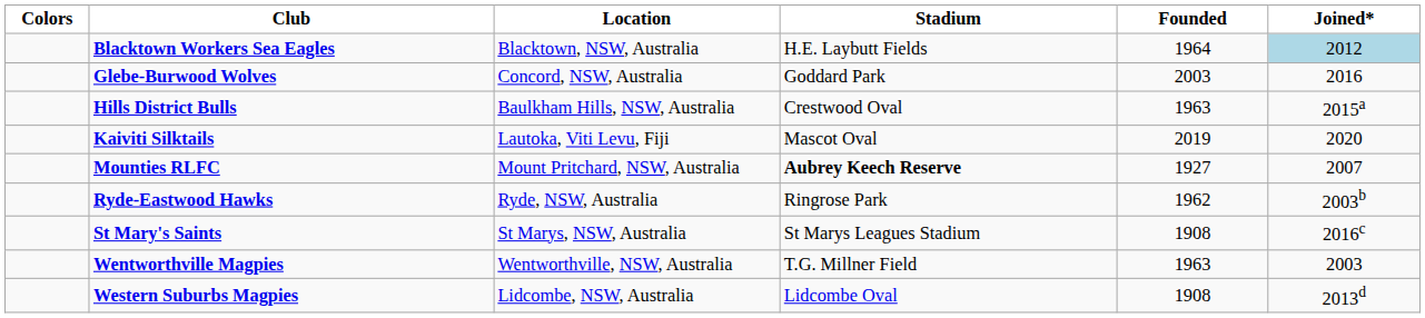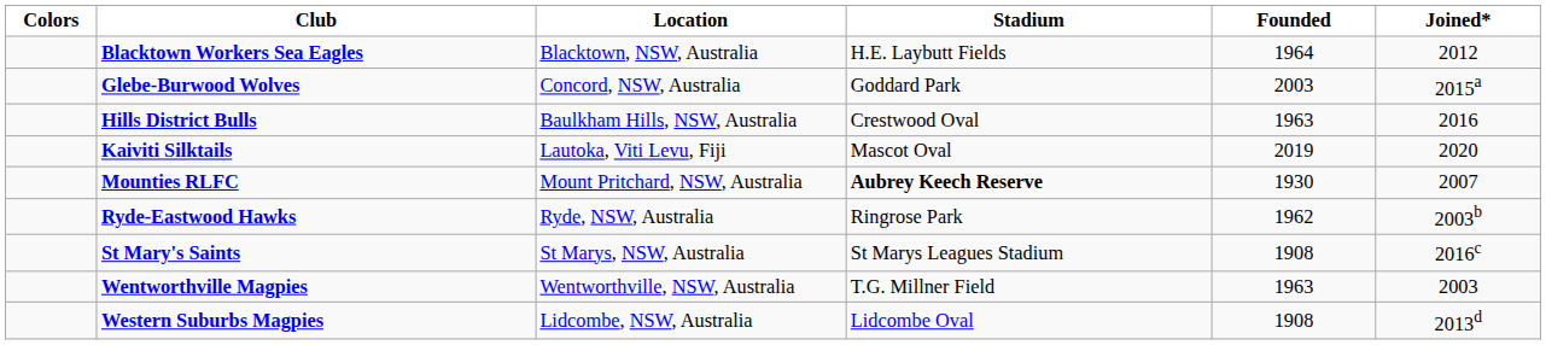 <table class="wikitable">
 <tr>
 <th style="background:white; width:5%">Colors</th>
 <th style="background:white; width:24%">Club</th>
 <th style="background:white; width:17%">Location</th>
 <th style="background:white; width:20%">Stadium</th>
 <th style="background:white; width:9%">Founded</th>
 <th style="background:white; width:9%">Joined*</th>
 </tr>
 <tr>
 <td align="center"></td>
 <td><strong><a href='#'>Blacktown Workers Sea Eagles</a></strong></td>
 <td><a href='#'>Blacktown</a>, <a href='#'>NSW</a>, Australia</td>
 <td>H.E. Laybutt Fields</td>
 <td align="center">1964</td>
-<td align="center" style="background: lightblue;">2012</td>
+<td align="center">2012</td>
 </tr>
 <tr>
 <td align="center"></td>
 <td><strong><a href='#'>Glebe-Burwood Wolves</a></strong></td>
 <td><a href='#'>Concord</a>, <a href='#'>NSW</a>, Australia</td>
 <td>Goddard Park</td>
 <td align="center">2003</td>
-<td align="center">2016</td>
+<td align="center">2015<sup>a</sup></td>
 </tr>
 <tr>
 <td align="center"></td>
 <td><strong><a href='#'>Hills District Bulls</a></strong></td>
 <td><a href='#'>Baulkham Hills</a>, <a href='#'>NSW</a>, Australia</td>
 <td>Crestwood Oval</td>
 <td align="center">1963</td>
-<td align="center">2015<sup>a</sup></td>
+<td align="center">2016</td>
 </tr>
 <tr>
 <td align="center"></td>
 <td><strong><a href='#'>Kaiviti Silktails</a></strong></td>
 <td><a href='#'>Lautoka</a>, <a href='#'>Viti Levu</a>, Fiji</td>
 <td>Mascot Oval</td>
 <td align="center">2019</td>
 <td align="center">2020</td>
 </tr>
 <tr>
 <td align="center"></td>
 <td><strong><a href='#'>Mounties RLFC</a></strong></td>
 <td><a href='#'>Mount Pritchard</a>, <a href='#'>NSW</a>, Australia</td>
 <td><strong>Aubrey Keech Reserve</strong></td>
-<td align="center">1927</td>
+<td align="center">1930</td>
 <td align="center">2007</td>
 </tr>
 <tr>
 <td align="center"></td>
 <td><strong><a href='#'>Ryde-Eastwood Hawks</a></strong></td>
 <td><a href='#'>Ryde</a>, <a href='#'>NSW</a>, Australia</td>
 <td>Ringrose Park</td>
 <td align="center">1962</td>
 <td align="center">2003<sup>b</sup></td>
 </tr>
 <tr>
 <td align="center"></td>
 <td><strong><a href='#'>St Mary's Saints</a></strong></td>
 <td><a href='#'>St Marys</a>, <a href='#'>NSW</a>, Australia</td>
 <td>St Marys Leagues Stadium</td>
 <td align="center">1908</td>
 <td align="center">2016<sup>c</sup></td>
 </tr>
 <tr>
 <td align="center"></td>
 <td><strong><a href='#'>Wentworthville Magpies</a></strong></td>
 <td><a href='#'>Wentworthville</a>, <a href='#'>NSW</a>, Australia</td>
 <td>T.G. Millner Field</td>
 <td align="center">1963</td>
 <td align="center">2003</td>
 </tr>
 <tr>
 <td align="center"></td>
 <td><strong><a href='#'>Western Suburbs Magpies</a></strong></td>
 <td><a href='#'>Lidcombe</a>, <a href='#'>NSW</a>, Australia</td>
 <td><a href='#'>Lidcombe Oval</a></td>
 <td align="center">1908</td>
 <td align="center">2013<sup>d</sup></td>
 </tr>
 </table>
